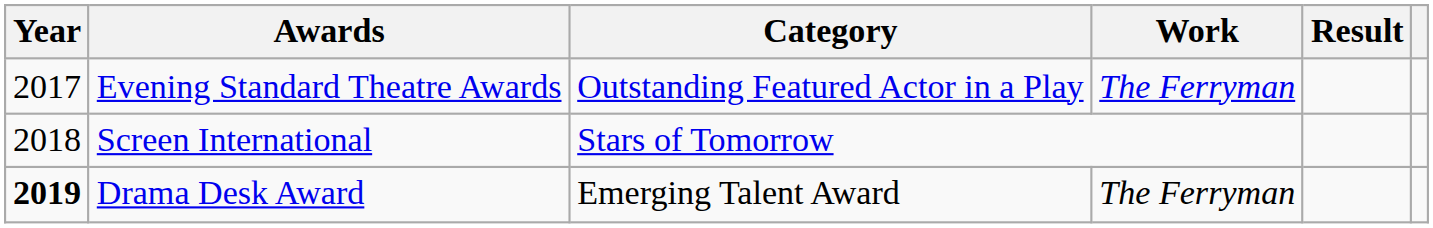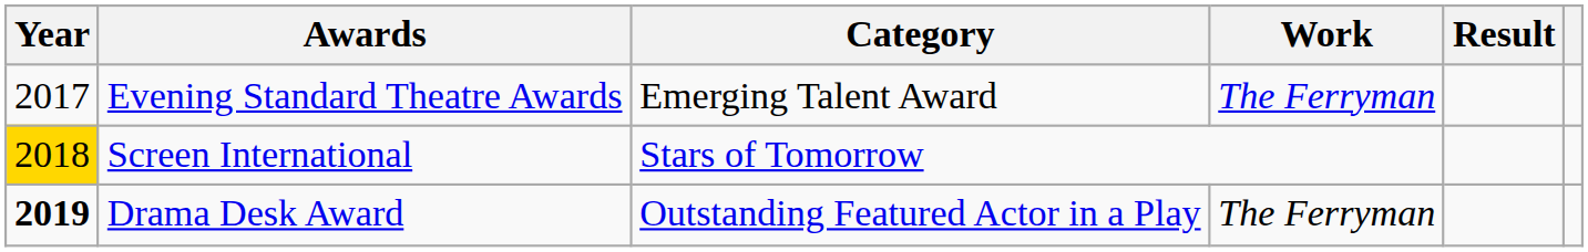 <table class="wikitable unsortable">
 <tr>
 <th>Year</th>
 <th>Awards</th>
 <th>Category</th>
 <th>Work</th>
 <th>Result</th>
 <th></th>
 </tr>
 <tr>
 <td>2017</td>
 <td><a href='#'>Evening Standard Theatre Awards</a></td>
-<td><a href='#'>Outstanding Featured Actor in a Play</a></td>
+<td>Emerging Talent Award</td>
 <td><em><a href='#'>The Ferryman</a></em></td>
 <td></td>
 <td></td>
 </tr>
 <tr>
-<td>2018</td>
+<td style="background: gold;">2018</td>
 <td><a href='#'>Screen International</a></td>
 <td colspan="2"><a href='#'>Stars of Tomorrow</a></td>
 <td></td>
 <td></td>
 </tr>
 <tr>
 <td><strong>2019</strong></td>
 <td><a href='#'>Drama Desk Award</a></td>
-<td>Emerging Talent Award</td>
+<td><a href='#'>Outstanding Featured Actor in a Play</a></td>
 <td><em>The Ferryman</em></td>
 <td></td>
 <td></td>
 </tr>
 </table>
